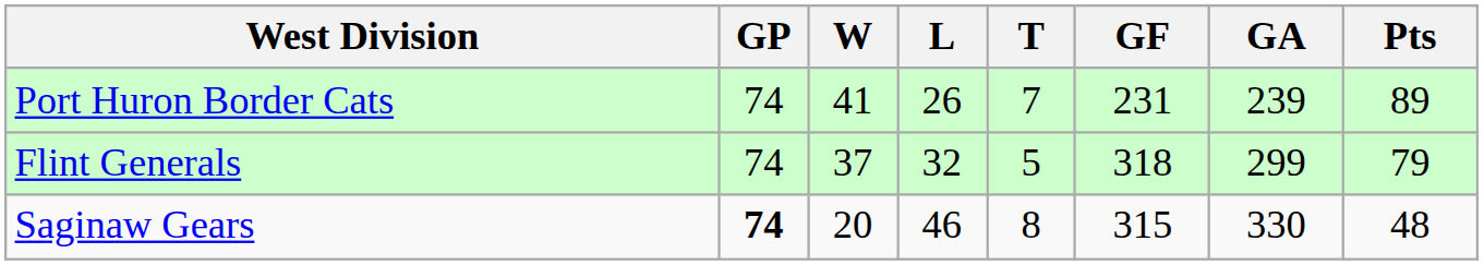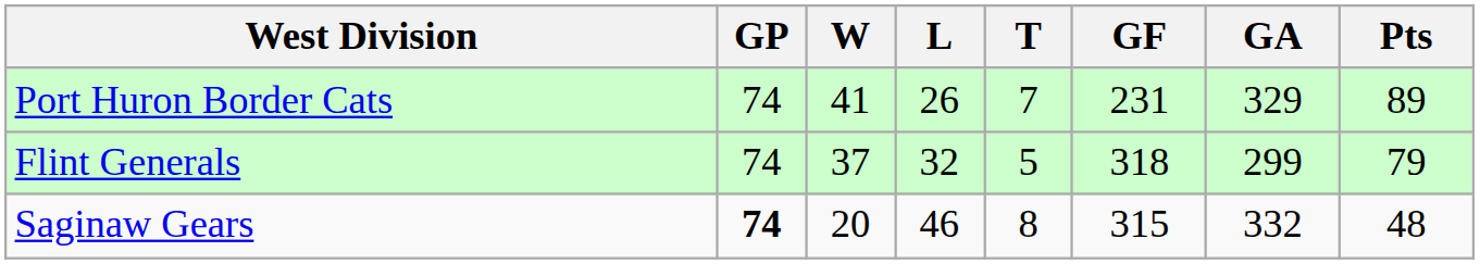 <table class="wikitable">
 <tr>
 <th width="40%" bgcolor="#e0e0e0">West Division</th>
 <th width="5%" bgcolor="#e0e0e0">GP</th>
 <th width="5%" bgcolor="#e0e0e0">W</th>
 <th width="5%" bgcolor="#e0e0e0">L</th>
 <th width="5%" bgcolor="#e0e0e0">T</th>
 <th width="7.5%" bgcolor="#e0e0e0">GF</th>
 <th width="7.5%" bgcolor="#e0e0e0">GA</th>
 <th width="7.5%" bgcolor="#e0e0e0">Pts</th>
 </tr>
 <tr align="center" bgcolor="#CCFFCC">
 <td align="left"><a href='#'>Port Huron Border Cats</a></td>
 <td>74</td>
 <td>41</td>
 <td>26</td>
 <td>7</td>
 <td>231</td>
-<td>239</td>
+<td>329</td>
 <td>89</td>
 </tr>
 <tr align="center" bgcolor="#CCFFCC">
 <td align="left"><a href='#'>Flint Generals</a></td>
 <td>74</td>
 <td>37</td>
 <td>32</td>
 <td>5</td>
 <td>318</td>
 <td>299</td>
 <td>79</td>
 </tr>
 <tr align="center">
 <td align="left"><a href='#'>Saginaw Gears</a></td>
 <td><strong>74</strong></td>
 <td>20</td>
 <td>46</td>
 <td>8</td>
 <td>315</td>
-<td>330</td>
+<td>332</td>
 <td>48</td>
 </tr>
 </table>
